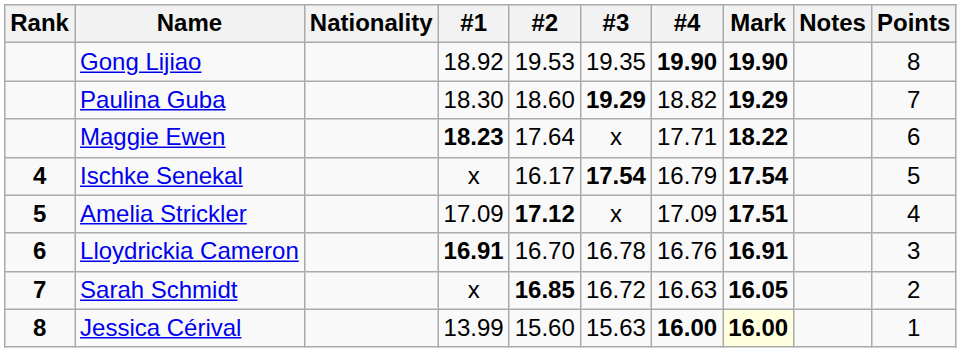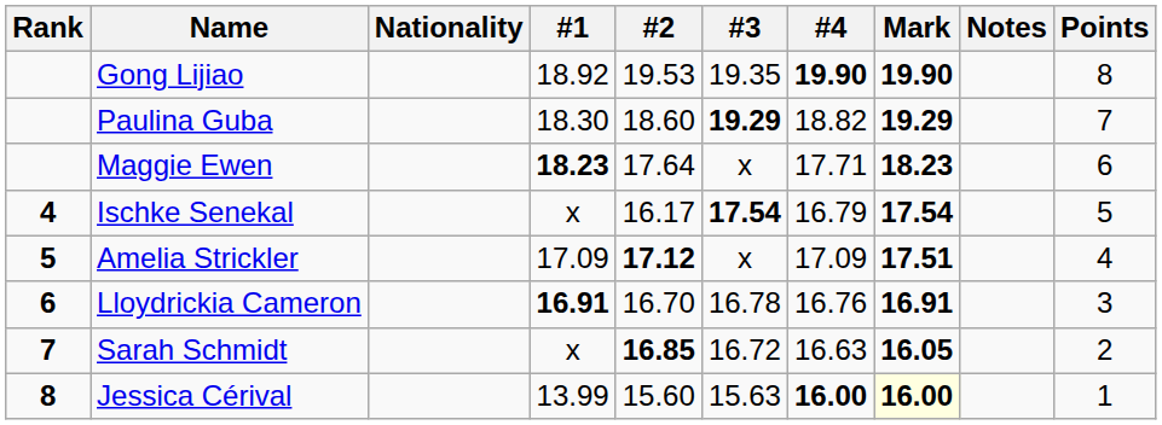 <table class="wikitable sortable" style="text-align:center">
 <tr>
 <th>Rank</th>
 <th>Name</th>
 <th>Nationality</th>
 <th>#1</th>
 <th>#2</th>
 <th>#3</th>
 <th>#4</th>
 <th>Mark</th>
 <th>Notes</th>
 <th>Points</th>
 </tr>
 <tr>
 <td></td>
 <td align=left><a href='#'>Gong Lijiao</a></td>
 <td align=left></td>
 <td>18.92</td>
 <td>19.53</td>
 <td>19.35</td>
 <td><strong>19.90</strong></td>
 <td><strong>19.90</strong></td>
 <td></td>
 <td>8</td>
 </tr>
 <tr>
 <td></td>
 <td align=left><a href='#'>Paulina Guba</a></td>
 <td align=left></td>
 <td>18.30</td>
 <td>18.60</td>
 <td><strong>19.29</strong></td>
 <td>18.82</td>
 <td><strong>19.29</strong></td>
 <td></td>
 <td>7</td>
 </tr>
 <tr>
 <td></td>
 <td align=left><a href='#'>Maggie Ewen</a></td>
 <td align=left></td>
 <td><strong>18.23</strong></td>
 <td>17.64</td>
 <td>x</td>
 <td>17.71</td>
-<td><strong>18.22</strong></td>
+<td><strong>18.23</strong></td>
 <td></td>
 <td>6</td>
 </tr>
 <tr>
 <td><strong>4</strong></td>
 <td align=left><a href='#'>Ischke Senekal</a></td>
 <td align=left></td>
 <td>x</td>
 <td>16.17</td>
 <td><strong>17.54</strong></td>
 <td>16.79</td>
 <td><strong>17.54</strong></td>
 <td></td>
 <td>5</td>
 </tr>
 <tr>
 <td><strong>5</strong></td>
 <td align=left><a href='#'>Amelia Strickler</a></td>
 <td align=left></td>
 <td>17.09</td>
 <td><strong>17.12</strong></td>
 <td>x</td>
 <td>17.09</td>
 <td><strong>17.51</strong></td>
 <td></td>
 <td>4</td>
 </tr>
 <tr>
 <td><strong>6</strong></td>
 <td align=left><a href='#'>Lloydrickia Cameron</a></td>
 <td align=left></td>
 <td><strong>16.91</strong></td>
 <td>16.70</td>
 <td>16.78</td>
 <td>16.76</td>
 <td><strong>16.91</strong></td>
 <td></td>
 <td>3</td>
 </tr>
 <tr>
 <td><strong>7</strong></td>
 <td align=left><a href='#'>Sarah Schmidt</a></td>
 <td align=left></td>
 <td>x</td>
 <td><strong>16.85</strong></td>
 <td>16.72</td>
 <td>16.63</td>
 <td><strong>16.05</strong></td>
 <td></td>
 <td>2</td>
 </tr>
 <tr>
 <td><strong>8</strong></td>
 <td align=left><a href='#'>Jessica Cérival</a></td>
 <td align=left></td>
 <td>13.99</td>
 <td>15.60</td>
 <td>15.63</td>
 <td><strong>16.00</strong></td>
 <td style="background: lightyellow;"><strong>16.00</strong></td>
 <td></td>
 <td>1</td>
 </tr>
 </table>
